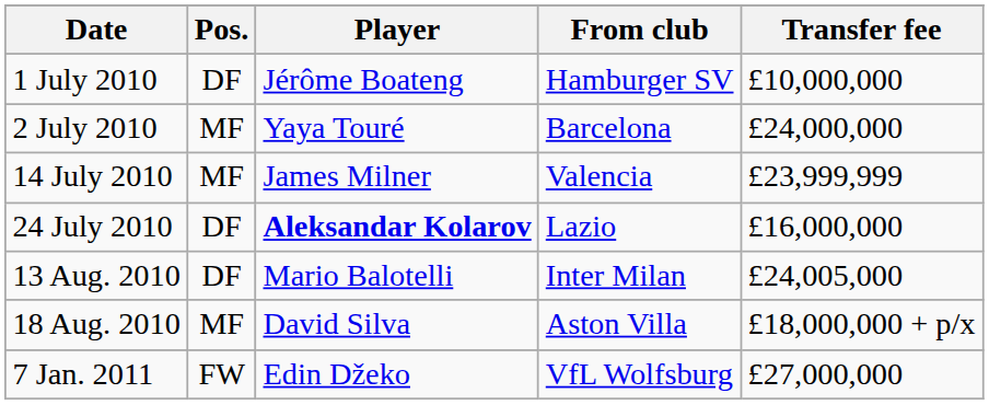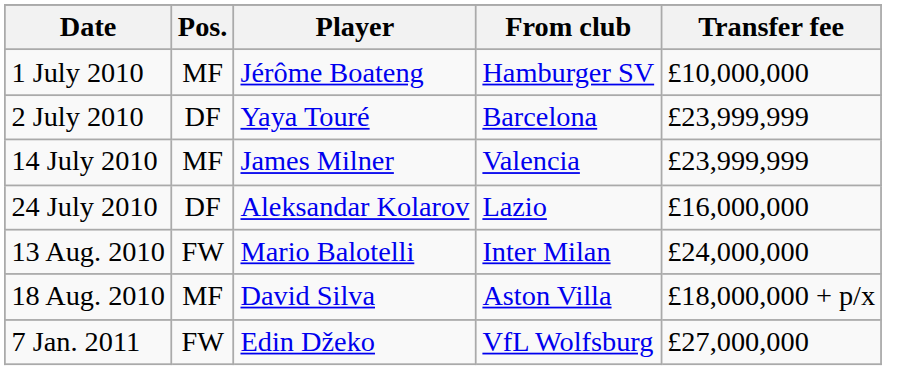 <table class="wikitable">
 <tr>
 </tr>
 <tr>
 <th>Date</th>
 <th>Pos.</th>
 <th>Player</th>
 <th>From club</th>
 <th>Transfer fee</th>
 </tr>
 <tr>
 <td>1 July 2010</td>
-<td align="center">DF</td>
+<td align="center">MF</td>
 <td> <a href='#'>Jérôme Boateng</a></td>
 <td> <a href='#'>Hamburger SV</a></td>
 <td>£10,000,000</td>
 </tr>
 <tr>
 <td>2 July 2010</td>
-<td align="center">MF</td>
+<td align="center">DF</td>
 <td> <a href='#'>Yaya Touré</a></td>
 <td> <a href='#'>Barcelona</a></td>
-<td>£24,000,000</td>
+<td>£23,999,999</td>
 </tr>
 <tr>
 <td>14 July 2010</td>
 <td align="center">MF</td>
 <td> <a href='#'>James Milner</a></td>
 <td> <a href='#'>Valencia</a></td>
 <td>£23,999,999</td>
 </tr>
 <tr>
 <td>24 July 2010</td>
 <td align="center">DF</td>
-<td><strong> <a href='#'>Aleksandar Kolarov</a></strong></td>
+<td> <a href='#'>Aleksandar Kolarov</a></td>
 <td> <a href='#'>Lazio</a></td>
 <td>£16,000,000</td>
 </tr>
 <tr>
 <td>13 Aug. 2010</td>
-<td align="center">DF</td>
+<td align="center">FW</td>
 <td> <a href='#'>Mario Balotelli</a></td>
 <td> <a href='#'>Inter Milan</a></td>
-<td>£24,005,000</td>
+<td>£24,000,000</td>
 </tr>
 <tr>
 <td>18 Aug. 2010</td>
 <td align="center">MF</td>
 <td> <a href='#'>David Silva</a></td>
 <td> <a href='#'>Aston Villa</a></td>
 <td>£18,000,000 + p/x</td>
 </tr>
 <tr>
 <td>7 Jan. 2011</td>
 <td align="center">FW</td>
 <td> <a href='#'>Edin Džeko</a></td>
 <td> <a href='#'>VfL Wolfsburg</a></td>
 <td>£27,000,000</td>
 </tr>
 </table>
